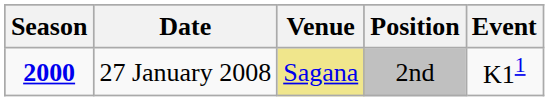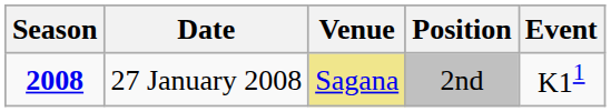 <table class="wikitable" style="text-align:center; font-size:95%;">
 <tr>
 <th>Season</th>
 <th>Date</th>
 <th>Venue</th>
 <th>Position</th>
 <th>Event</th>
 </tr>
 <tr>
-<td><strong><a href='#'>2000</a></strong></td>
+<td><strong><a href='#'>2008</a></strong></td>
 <td align=right>27 January 2008</td>
 <td align=left style="background: khaki;"><a href='#'>Sagana</a></td>
 <td bgcolor=silver>2nd</td>
 <td>K1<sup><a href='#'>1</a></sup></td>
 </tr>
 </table>
